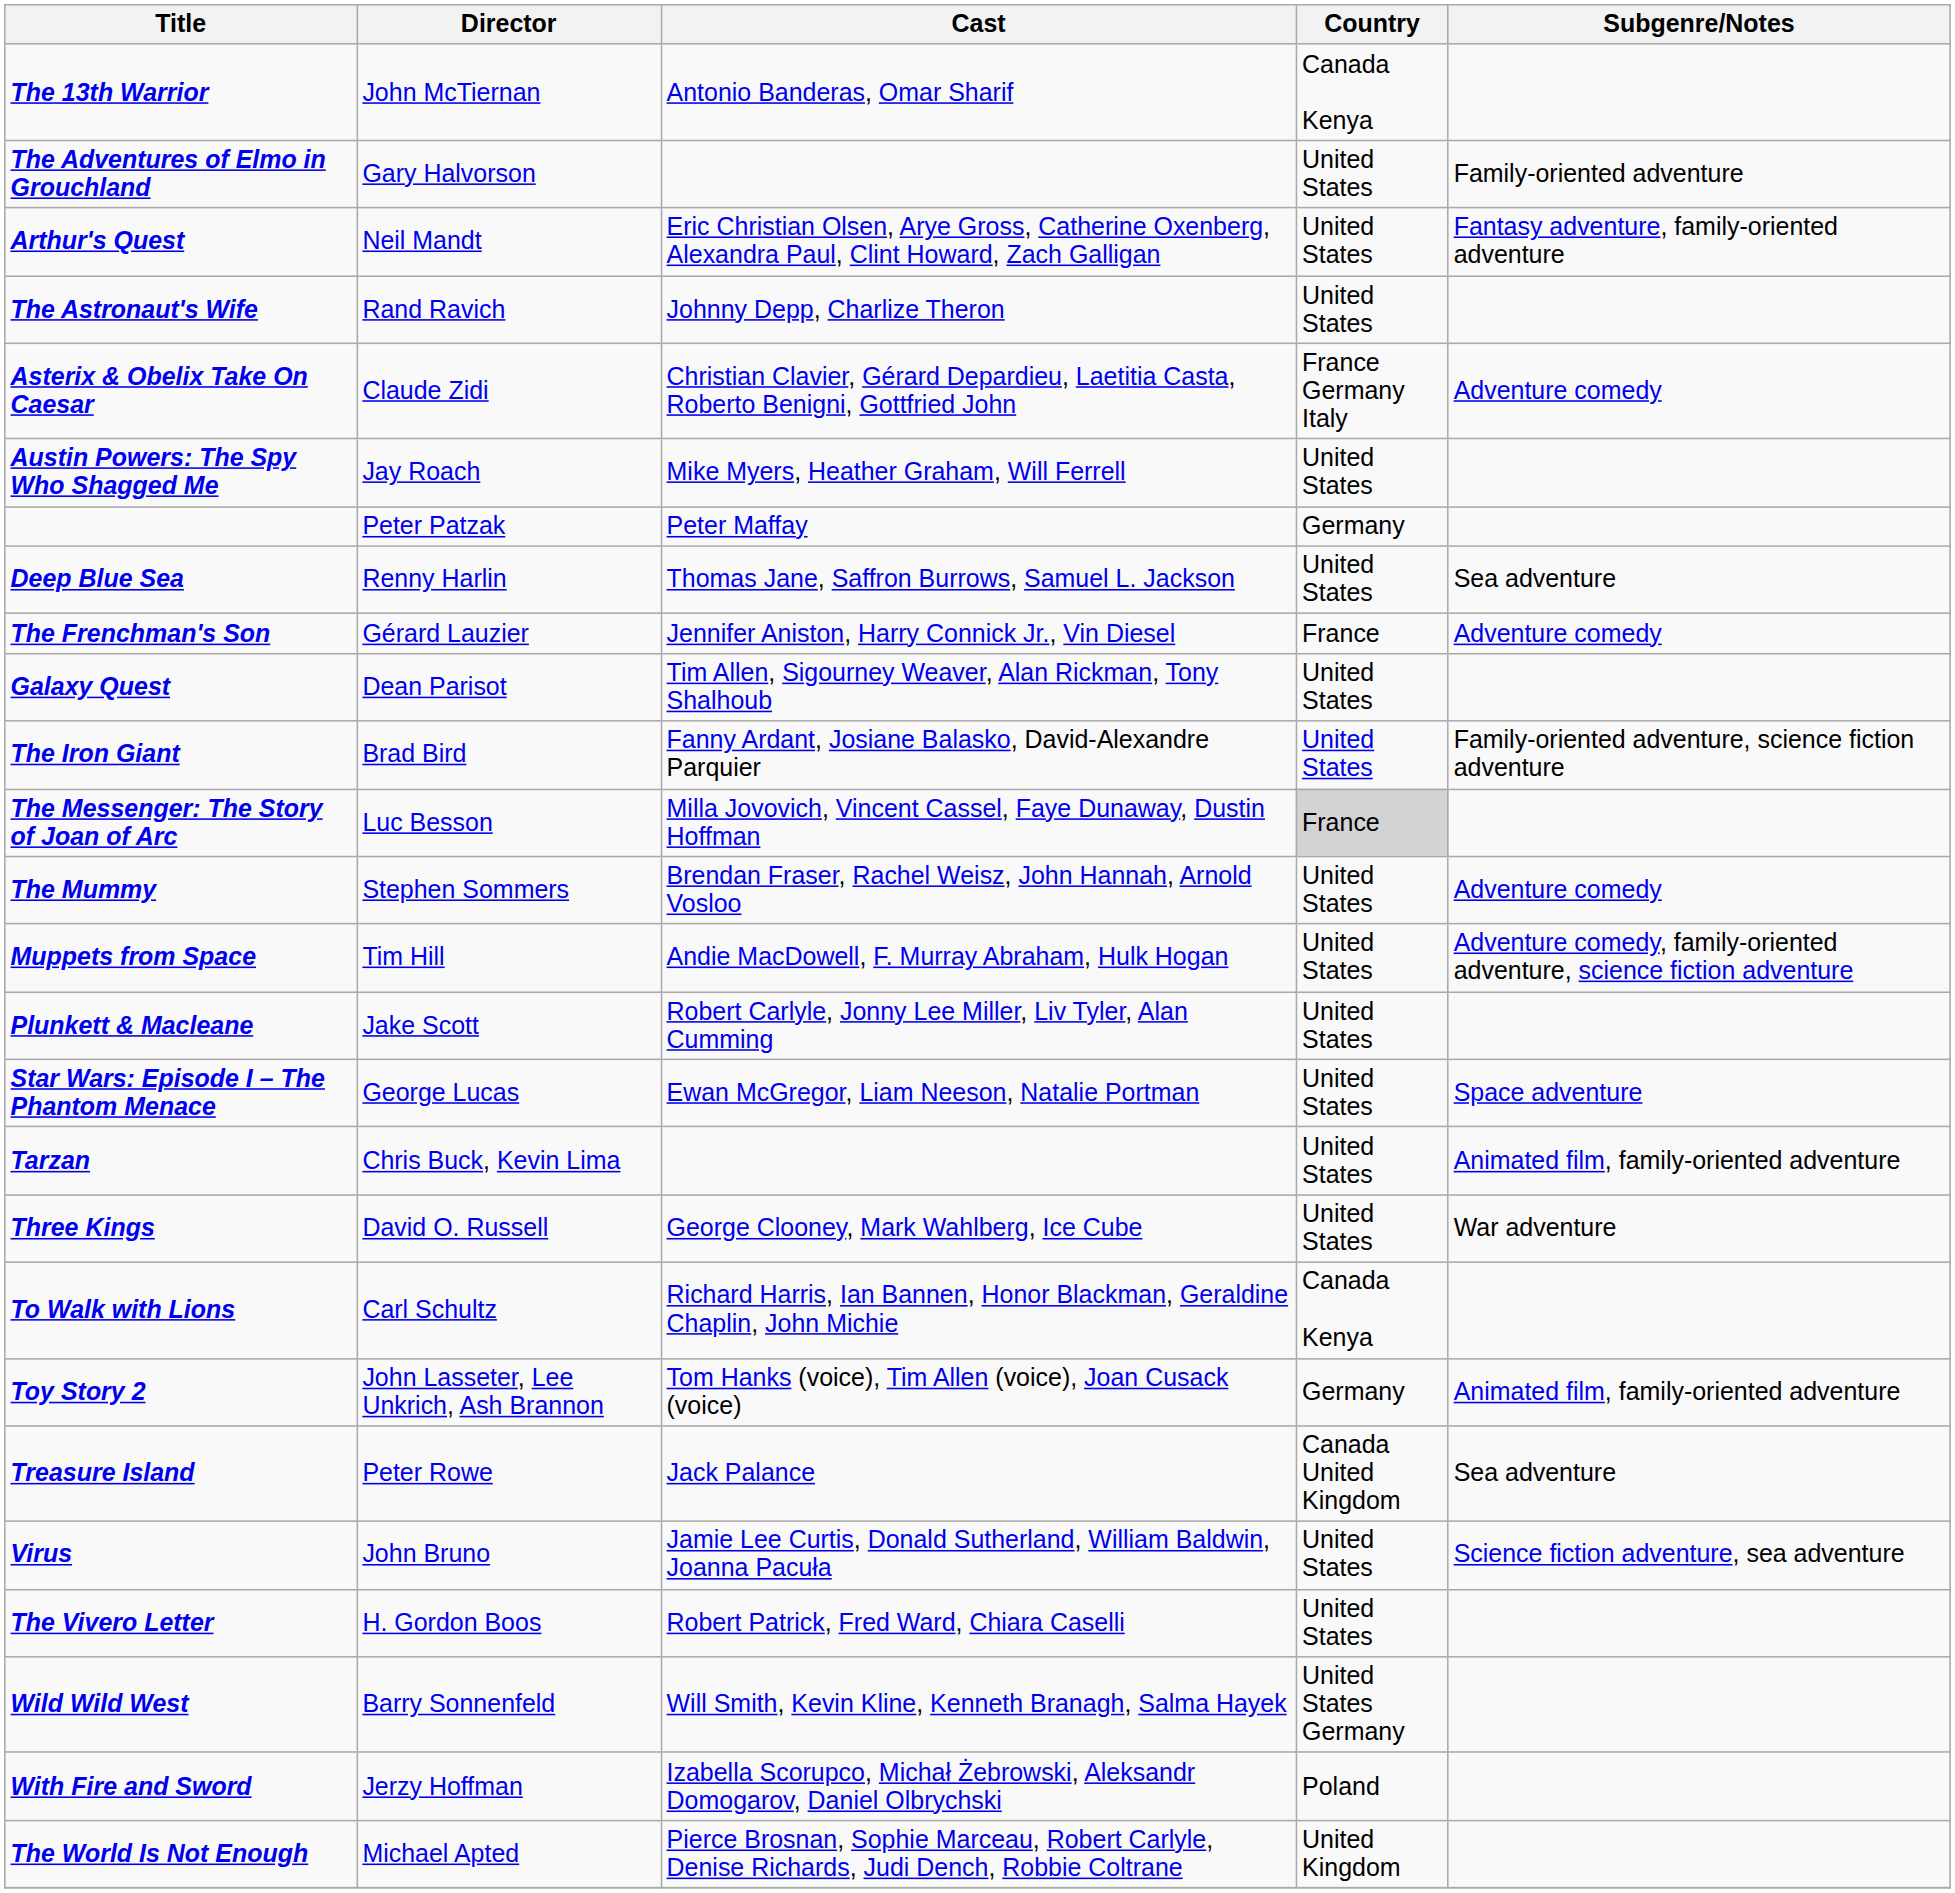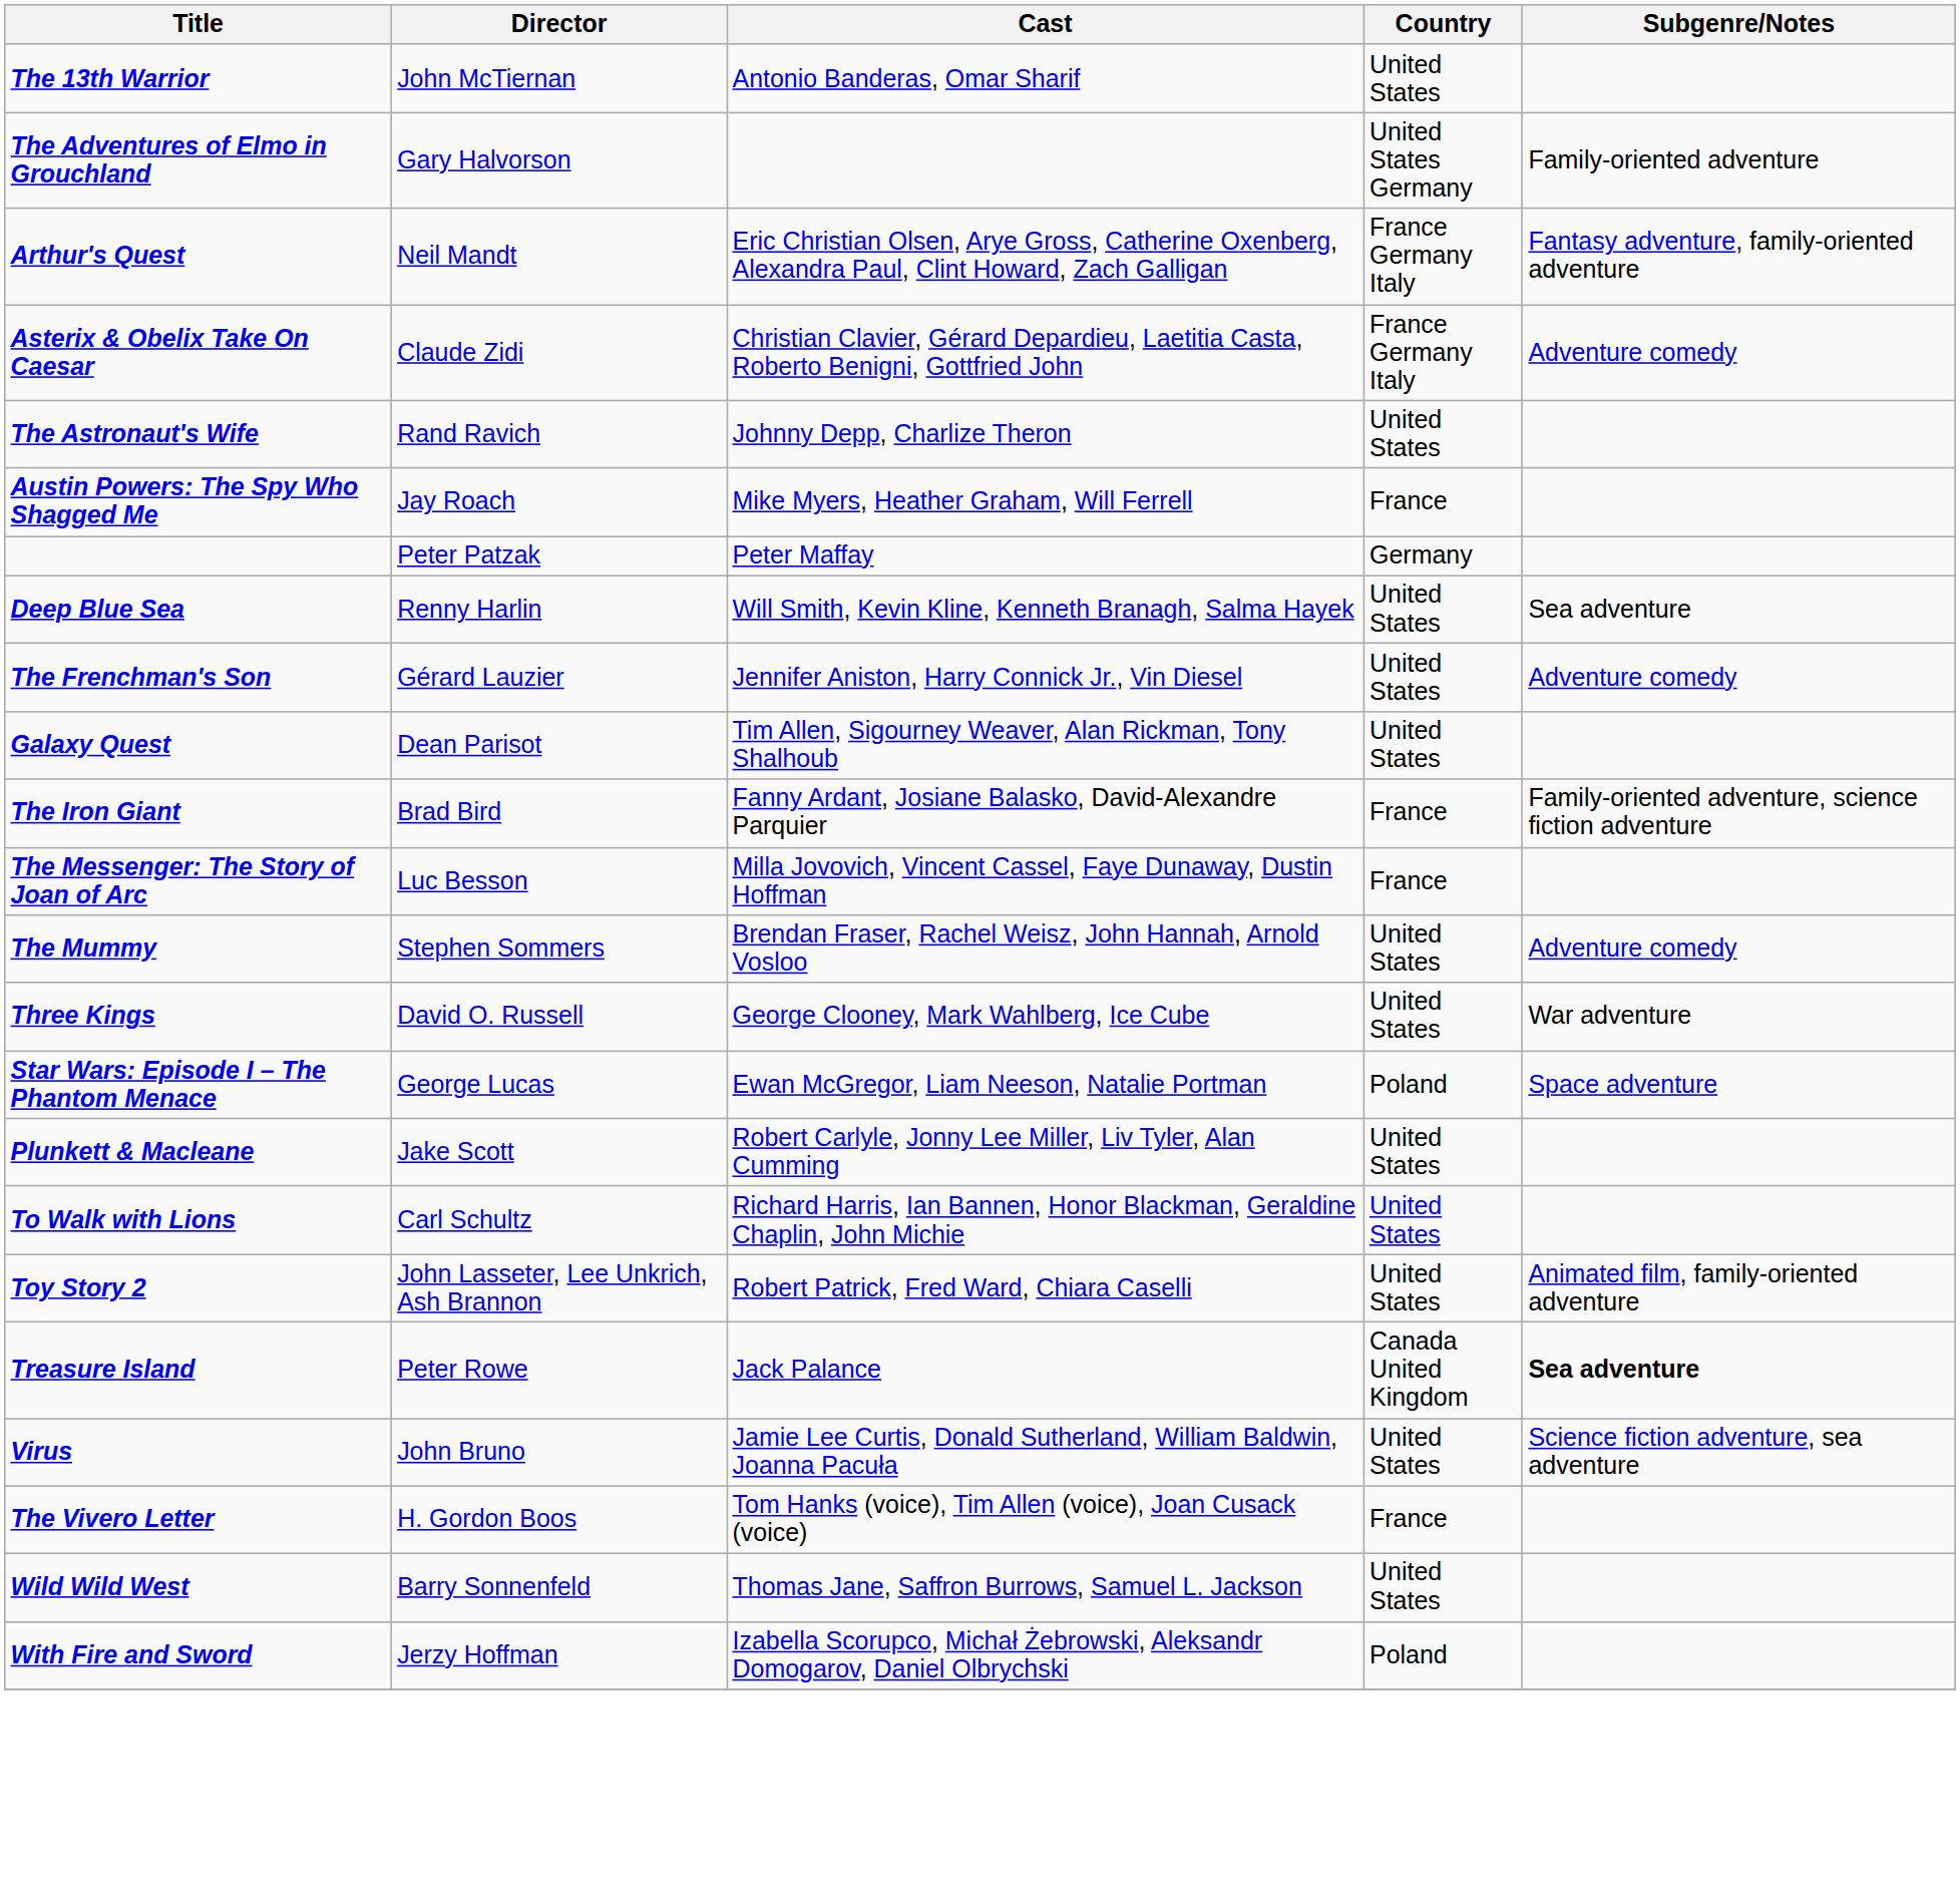 <table class="wikitable">
 <tr>
 <th>Title</th>
 <th>Director</th>
 <th style="width: 400px;">Cast</th>
 <th>Country</th>
 <th>Subgenre/Notes</th>
 </tr>
 <tr>
 <td><strong><em><a href='#'>The 13th Warrior</a></em></strong></td>
 <td><a href='#'>John McTiernan</a></td>
 <td><a href='#'>Antonio Banderas</a>, <a href='#'>Omar Sharif</a></td>
-<td>Canada<br><br>Kenya</td>
+<td>United States</td>
 <td></td>
 </tr>
 <tr>
 <td><strong><em><a href='#'>The Adventures of Elmo in Grouchland</a></em></strong></td>
 <td><a href='#'>Gary Halvorson</a></td>
 <td></td>
-<td>United States</td>
+<td>United States<br>Germany</td>
 <td>Family-oriented adventure</td>
 </tr>
 <tr>
 <td><strong><em><a href='#'>Arthur's Quest</a></em></strong></td>
 <td><a href='#'>Neil Mandt</a></td>
 <td><a href='#'>Eric Christian Olsen</a>, <a href='#'>Arye Gross</a>, <a href='#'>Catherine Oxenberg</a>, <a href='#'>Alexandra Paul</a>, <a href='#'>Clint Howard</a>, <a href='#'>Zach Galligan</a></td>
-<td>United States</td>
+<td>France<br>Germany<br>Italy</td>
 <td><a href='#'>Fantasy adventure</a>, family-oriented adventure</td>
+</tr>
+<tr>
+<td><strong><em><a href='#'>Asterix & Obelix Take On Caesar</a></em></strong></td>
+<td><a href='#'>Claude Zidi</a></td>
+<td><a href='#'>Christian Clavier</a>, <a href='#'>Gérard Depardieu</a>, <a href='#'>Laetitia Casta</a>, <a href='#'>Roberto Benigni</a>, <a href='#'>Gottfried John</a></td>
+<td>France<br>Germany<br>Italy</td>
+<td><a href='#'>Adventure comedy</a></td>
 </tr>
 <tr>
 <td><strong><em><a href='#'>The Astronaut's Wife</a></em></strong></td>
 <td><a href='#'>Rand Ravich</a></td>
 <td><a href='#'>Johnny Depp</a>, <a href='#'>Charlize Theron</a></td>
 <td>United States</td>
 <td></td>
 </tr>
 <tr>
-<td><strong><em><a href='#'>Asterix & Obelix Take On Caesar</a></em></strong></td>
-<td><a href='#'>Claude Zidi</a></td>
-<td><a href='#'>Christian Clavier</a>, <a href='#'>Gérard Depardieu</a>, <a href='#'>Laetitia Casta</a>, <a href='#'>Roberto Benigni</a>, <a href='#'>Gottfried John</a></td>
-<td>France<br>Germany<br>Italy</td>
-<td><a href='#'>Adventure comedy</a></td>
-</tr>
-<tr>
 <td><strong><em><a href='#'>Austin Powers: The Spy Who Shagged Me</a></em></strong></td>
 <td><a href='#'>Jay Roach</a></td>
 <td><a href='#'>Mike Myers</a>, <a href='#'>Heather Graham</a>, <a href='#'>Will Ferrell</a></td>
-<td>United States</td>
+<td>France</td>
 <td></td>
 </tr>
 <tr>
 <td><strong><em></em></strong></td>
 <td><a href='#'>Peter Patzak</a></td>
 <td><a href='#'>Peter Maffay</a></td>
 <td>Germany</td>
 <td></td>
 </tr>
 <tr>
 <td><strong><em><a href='#'>Deep Blue Sea</a></em></strong></td>
 <td><a href='#'>Renny Harlin</a></td>
-<td><a href='#'>Thomas Jane</a>, <a href='#'>Saffron Burrows</a>, <a href='#'>Samuel L. Jackson</a></td>
+<td><a href='#'>Will Smith</a>, <a href='#'>Kevin Kline</a>, <a href='#'>Kenneth Branagh</a>, <a href='#'>Salma Hayek</a></td>
 <td>United States</td>
 <td>Sea adventure</td>
 </tr>
 <tr>
 <td><strong><em><a href='#'>The Frenchman's Son</a></em></strong></td>
 <td><a href='#'>Gérard Lauzier</a></td>
 <td><a href='#'>Jennifer Aniston</a>, <a href='#'>Harry Connick Jr.</a>, <a href='#'>Vin Diesel</a></td>
-<td>France</td>
+<td>United States</td>
 <td><a href='#'>Adventure comedy</a></td>
 </tr>
 <tr>
 <td><strong><em><a href='#'>Galaxy Quest</a></em></strong></td>
 <td><a href='#'>Dean Parisot</a></td>
 <td><a href='#'>Tim Allen</a>, <a href='#'>Sigourney Weaver</a>, <a href='#'>Alan Rickman</a>, <a href='#'>Tony Shalhoub</a></td>
 <td>United States</td>
 <td></td>
 </tr>
 <tr>
 <td><strong><em><a href='#'>The Iron Giant</a></em></strong></td>
 <td><a href='#'>Brad Bird</a></td>
 <td><a href='#'>Fanny Ardant</a>, <a href='#'>Josiane Balasko</a>, David-Alexandre Parquier</td>
-<td><a href='#'>United States</a></td>
+<td>France</td>
 <td>Family-oriented adventure, science fiction adventure</td>
 </tr>
 <tr>
 <td><strong><em><a href='#'>The Messenger: The Story of Joan of Arc</a></em></strong></td>
 <td><a href='#'>Luc Besson</a></td>
 <td><a href='#'>Milla Jovovich</a>, <a href='#'>Vincent Cassel</a>, <a href='#'>Faye Dunaway</a>, <a href='#'>Dustin Hoffman</a></td>
-<td style="background: lightgrey;">France</td>
+<td>France</td>
 <td></td>
 </tr>
 <tr>
 <td><strong><em><a href='#'>The Mummy</a></em></strong></td>
 <td><a href='#'>Stephen Sommers</a></td>
 <td><a href='#'>Brendan Fraser</a>, <a href='#'>Rachel Weisz</a>, <a href='#'>John Hannah</a>, <a href='#'>Arnold Vosloo</a></td>
 <td>United States</td>
 <td><a href='#'>Adventure comedy</a></td>
 </tr>
 <tr>
-<td><strong><em><a href='#'>Muppets from Space</a></em></strong></td>
-<td><a href='#'>Tim Hill</a></td>
-<td><a href='#'>Andie MacDowell</a>, <a href='#'>F. Murray Abraham</a>, <a href='#'>Hulk Hogan</a></td>
+<td><strong><em><a href='#'>Three Kings</a></em></strong></td>
+<td><a href='#'>David O. Russell</a></td>
+<td><a href='#'>George Clooney</a>, <a href='#'>Mark Wahlberg</a>, <a href='#'>Ice Cube</a></td>
 <td>United States</td>
-<td><a href='#'>Adventure comedy</a>, family-oriented adventure, <a href='#'>science fiction adventure</a></td>
+<td>War adventure</td>
+</tr>
+<tr>
+<td><strong><em><a href='#'>Star Wars: Episode I – The Phantom Menace</a></em></strong></td>
+<td><a href='#'>George Lucas</a></td>
+<td><a href='#'>Ewan McGregor</a>, <a href='#'>Liam Neeson</a>, <a href='#'>Natalie Portman</a></td>
+<td>Poland</td>
+<td><a href='#'>Space adventure</a></td>
 </tr>
 <tr>
 <td><strong><em><a href='#'>Plunkett & Macleane</a></em></strong></td>
 <td><a href='#'>Jake Scott</a></td>
 <td><a href='#'>Robert Carlyle</a>, <a href='#'>Jonny Lee Miller</a>, <a href='#'>Liv Tyler</a>, <a href='#'>Alan Cumming</a></td>
 <td>United States</td>
 <td></td>
 </tr>
 <tr>
-<td><strong><em><a href='#'>Star Wars: Episode I – The Phantom Menace</a></em></strong></td>
-<td><a href='#'>George Lucas</a></td>
-<td><a href='#'>Ewan McGregor</a>, <a href='#'>Liam Neeson</a>, <a href='#'>Natalie Portman</a></td>
-<td>United States</td>
-<td><a href='#'>Space adventure</a></td>
-</tr>
-<tr>
-<td><strong><em><a href='#'>Tarzan</a></em></strong></td>
-<td><a href='#'>Chris Buck</a>, <a href='#'>Kevin Lima</a></td>
-<td></td>
-<td>United States</td>
-<td><a href='#'>Animated film</a>, family-oriented adventure </td>
-</tr>
-<tr>
-<td><strong><em><a href='#'>Three Kings</a></em></strong></td>
-<td><a href='#'>David O. Russell</a></td>
-<td><a href='#'>George Clooney</a>, <a href='#'>Mark Wahlberg</a>, <a href='#'>Ice Cube</a></td>
-<td>United States</td>
-<td>War adventure</td>
-</tr>
-<tr>
 <td><strong><em><a href='#'>To Walk with Lions</a></em></strong></td>
 <td><a href='#'>Carl Schultz</a></td>
 <td><a href='#'>Richard Harris</a>, <a href='#'>Ian Bannen</a>, <a href='#'>Honor Blackman</a>, <a href='#'>Geraldine Chaplin</a>, <a href='#'>John Michie</a></td>
-<td>Canada<br><br>Kenya</td>
+<td><a href='#'>United States</a></td>
 <td></td>
 </tr>
 <tr>
 <td><strong><em><a href='#'>Toy Story 2</a></em></strong></td>
 <td><a href='#'>John Lasseter</a>, <a href='#'>Lee Unkrich</a>, <a href='#'>Ash Brannon</a></td>
-<td><a href='#'>Tom Hanks</a> (voice), <a href='#'>Tim Allen</a> (voice), <a href='#'>Joan Cusack</a> (voice)</td>
-<td>Germany</td>
+<td><a href='#'>Robert Patrick</a>, <a href='#'>Fred Ward</a>, <a href='#'>Chiara Caselli</a></td>
+<td>United States</td>
 <td><a href='#'>Animated film</a>, family-oriented adventure</td>
 </tr>
 <tr>
 <td><strong><em><a href='#'>Treasure Island</a></em></strong></td>
 <td><a href='#'>Peter Rowe</a></td>
 <td><a href='#'>Jack Palance</a></td>
 <td>Canada<br>United Kingdom</td>
-<td>Sea adventure</td>
+<td><strong>Sea adventure</strong></td>
 </tr>
 <tr>
 <td><strong><em><a href='#'>Virus</a></em></strong></td>
 <td><a href='#'>John Bruno</a></td>
 <td><a href='#'>Jamie Lee Curtis</a>, <a href='#'>Donald Sutherland</a>, <a href='#'>William Baldwin</a>, <a href='#'>Joanna Pacuła</a></td>
 <td>United States</td>
 <td><a href='#'>Science fiction adventure</a>, sea adventure</td>
 </tr>
 <tr>
 <td><strong><em><a href='#'>The Vivero Letter</a></em></strong></td>
 <td><a href='#'>H. Gordon Boos</a></td>
-<td><a href='#'>Robert Patrick</a>, <a href='#'>Fred Ward</a>, <a href='#'>Chiara Caselli</a></td>
-<td>United States</td>
+<td><a href='#'>Tom Hanks</a> (voice), <a href='#'>Tim Allen</a> (voice), <a href='#'>Joan Cusack</a> (voice)</td>
+<td>France</td>
 <td></td>
 </tr>
 <tr>
 <td><strong><em><a href='#'>Wild Wild West</a></em></strong></td>
 <td><a href='#'>Barry Sonnenfeld</a></td>
-<td><a href='#'>Will Smith</a>, <a href='#'>Kevin Kline</a>, <a href='#'>Kenneth Branagh</a>, <a href='#'>Salma Hayek</a></td>
-<td>United States<br>Germany</td>
+<td><a href='#'>Thomas Jane</a>, <a href='#'>Saffron Burrows</a>, <a href='#'>Samuel L. Jackson</a></td>
+<td>United States</td>
 <td></td>
 </tr>
 <tr>
 <td><strong><em><a href='#'>With Fire and Sword</a></em></strong></td>
 <td><a href='#'>Jerzy Hoffman</a></td>
 <td><a href='#'>Izabella Scorupco</a>, <a href='#'>Michał Żebrowski</a>, <a href='#'>Aleksandr Domogarov</a>, <a href='#'>Daniel Olbrychski</a></td>
 <td>Poland</td>
 <td></td>
 </tr>
 <tr>
-<td><strong><em><a href='#'>The World Is Not Enough</a></em></strong></td>
-<td><a href='#'>Michael Apted</a></td>
-<td><a href='#'>Pierce Brosnan</a>, <a href='#'>Sophie Marceau</a>, <a href='#'>Robert Carlyle</a>, <a href='#'>Denise Richards</a>, <a href='#'>Judi Dench</a>, <a href='#'>Robbie Coltrane</a></td>
-<td>United Kingdom</td>
-<td></td>
-</tr>
-<tr>
 </tr>
 </table>
